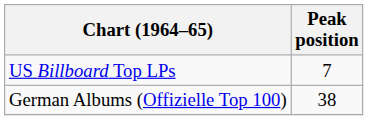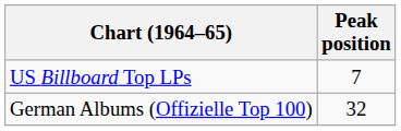 <table class="wikitable sortable plainrowheaders" style="text-align:center">
 <tr>
 <th>Chart (1964–65)</th>
 <th>Peak<br>position</th>
 </tr>
 <tr>
 <td align="left"><a href='#'>US <em>Billboard</em> Top LPs</a></td>
 <td align="center">7</td>
 </tr>
 <tr>
 <td align="left">German Albums (<a href='#'>Offizielle Top 100</a>)</td>
-<td align="center">38</td>
+<td align="center">32</td>
 </tr>
 <tr>
 </tr>
 </table>
